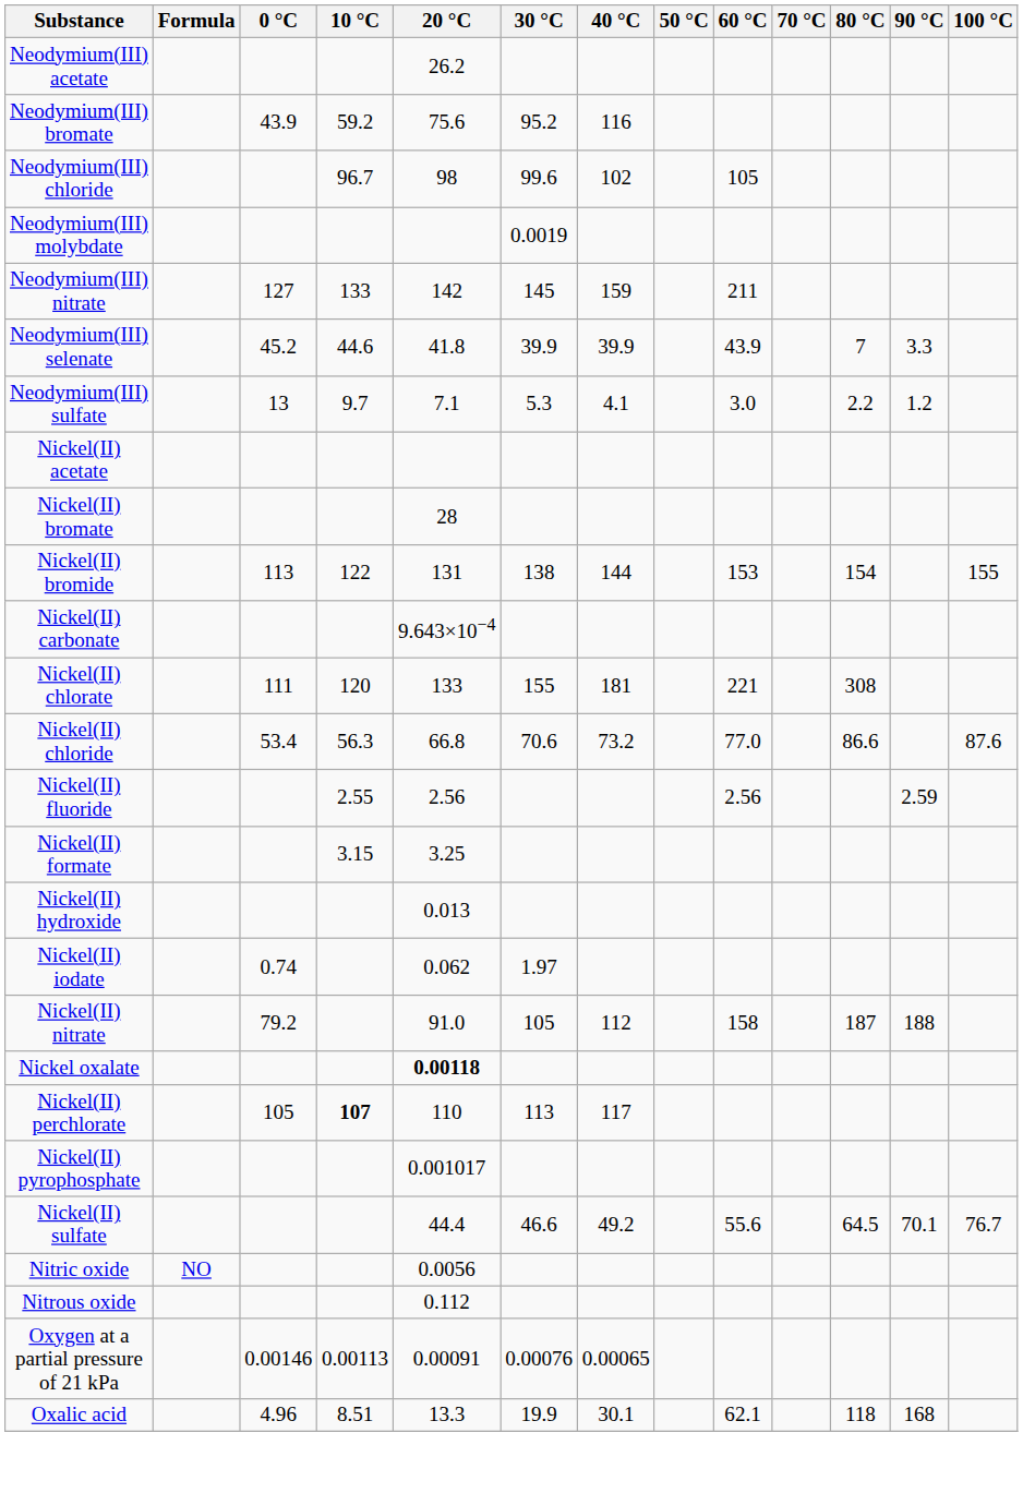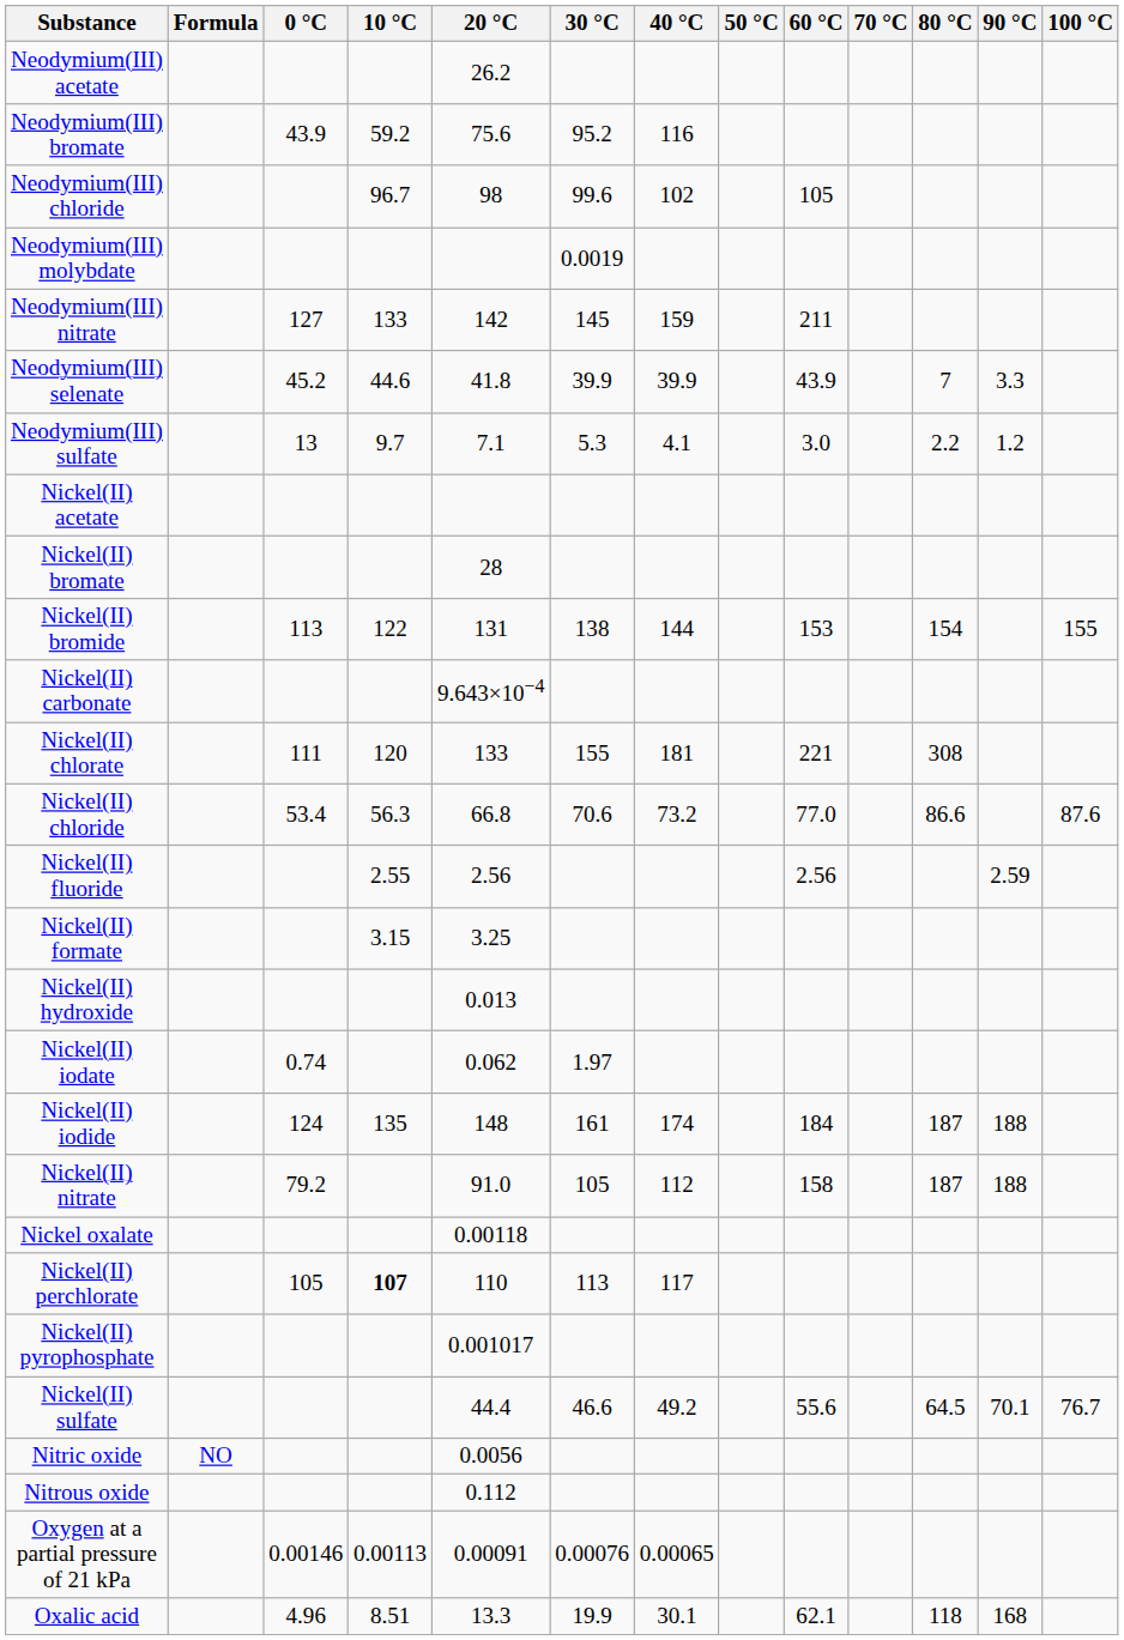 <table class="wikitable sticky-header sortable" style="text-align:center;font-size: 10ml;">
 <tr>
 <th scope="col" style="width: 4em;">Substance</th>
 <th scope="col" class="unsortable" style="width: 3em;">Formula</th>
 <th scope="col">0 °C</th>
 <th scope="col">10 °C</th>
 <th scope="col">20 °C</th>
 <th scope="col">30 °C</th>
 <th scope="col">40 °C</th>
 <th scope="col">50 °C</th>
 <th scope="col">60 °C</th>
 <th scope="col">70 °C</th>
 <th scope="col">80 °C</th>
 <th scope="col">90 °C</th>
 <th scope="col">100 °C</th>
 </tr>
 <tr>
 <td><a href='#'>Neodymium(III) acetate</a></td>
 <td><a href='#'></a></td>
 <td></td>
 <td></td>
 <td>26.2</td>
 <td></td>
 <td></td>
 <td></td>
 <td></td>
 <td></td>
 <td></td>
 <td></td>
 <td></td>
 </tr>
 <tr>
 <td><a href='#'>Neodymium(III) bromate</a></td>
 <td><a href='#'></a></td>
 <td>43.9</td>
 <td>59.2</td>
 <td>75.6</td>
 <td>95.2</td>
 <td>116</td>
 <td></td>
 <td></td>
 <td></td>
 <td></td>
 <td></td>
 <td></td>
 </tr>
 <tr>
 <td><a href='#'>Neodymium(III) chloride</a></td>
 <td><a href='#'></a></td>
 <td></td>
 <td>96.7</td>
 <td>98</td>
 <td>99.6</td>
 <td>102</td>
 <td></td>
 <td>105</td>
 <td></td>
 <td></td>
 <td></td>
 <td></td>
 </tr>
 <tr>
 <td><a href='#'>Neodymium(III) molybdate</a></td>
 <td><a href='#'></a></td>
 <td></td>
 <td></td>
 <td></td>
 <td>0.0019</td>
 <td></td>
 <td></td>
 <td></td>
 <td></td>
 <td></td>
 <td></td>
 <td></td>
 </tr>
 <tr>
 <td><a href='#'>Neodymium(III) nitrate</a></td>
 <td><a href='#'></a></td>
 <td>127</td>
 <td>133</td>
 <td>142</td>
 <td>145</td>
 <td>159</td>
 <td></td>
 <td>211</td>
 <td></td>
 <td></td>
 <td></td>
 <td></td>
 </tr>
 <tr>
 <td><a href='#'>Neodymium(III) selenate</a></td>
 <td><a href='#'></a></td>
 <td>45.2</td>
 <td>44.6</td>
 <td>41.8</td>
 <td>39.9</td>
 <td>39.9</td>
 <td></td>
 <td>43.9</td>
 <td></td>
 <td>7</td>
 <td>3.3</td>
 <td></td>
 </tr>
 <tr>
 <td><a href='#'>Neodymium(III) sulfate</a></td>
 <td><a href='#'></a></td>
 <td>13</td>
 <td>9.7</td>
 <td>7.1</td>
 <td>5.3</td>
 <td>4.1</td>
 <td></td>
 <td>3.0</td>
 <td></td>
 <td>2.2</td>
 <td>1.2</td>
 <td></td>
 </tr>
 <tr>
 <td><a href='#'>Nickel(II) acetate</a></td>
 <td><a href='#'></a></td>
 <td></td>
 <td></td>
 <td></td>
 <td></td>
 <td></td>
 <td></td>
 <td></td>
 <td></td>
 <td></td>
 <td></td>
 <td></td>
 </tr>
 <tr>
 <td><a href='#'>Nickel(II) bromate</a></td>
 <td><a href='#'></a></td>
 <td></td>
 <td></td>
 <td>28</td>
 <td></td>
 <td></td>
 <td></td>
 <td></td>
 <td></td>
 <td></td>
 <td></td>
 <td></td>
 </tr>
 <tr>
 <td><a href='#'>Nickel(II) bromide</a></td>
 <td><a href='#'></a></td>
 <td>113</td>
 <td>122</td>
 <td>131</td>
 <td>138</td>
 <td>144</td>
 <td></td>
 <td>153</td>
 <td></td>
 <td>154</td>
 <td></td>
 <td>155</td>
 </tr>
 <tr>
 <td><a href='#'>Nickel(II) carbonate</a></td>
 <td><a href='#'></a></td>
 <td></td>
 <td></td>
 <td>9.643×10<sup>−4</sup></td>
 <td></td>
 <td></td>
 <td></td>
 <td></td>
 <td></td>
 <td></td>
 <td></td>
 <td></td>
 </tr>
 <tr>
 <td><a href='#'>Nickel(II) chlorate</a></td>
 <td><a href='#'></a></td>
 <td>111</td>
 <td>120</td>
 <td>133</td>
 <td>155</td>
 <td>181</td>
 <td></td>
 <td>221</td>
 <td></td>
 <td>308</td>
 <td></td>
 <td></td>
 </tr>
 <tr>
 <td><a href='#'>Nickel(II) chloride</a></td>
 <td><a href='#'></a></td>
 <td>53.4</td>
 <td>56.3</td>
 <td>66.8</td>
 <td>70.6</td>
 <td>73.2</td>
 <td></td>
 <td>77.0</td>
 <td></td>
 <td>86.6</td>
 <td></td>
 <td>87.6</td>
 </tr>
 <tr>
 <td><a href='#'>Nickel(II) fluoride</a></td>
 <td><a href='#'></a></td>
 <td></td>
 <td>2.55</td>
 <td>2.56</td>
 <td></td>
 <td></td>
 <td></td>
 <td>2.56</td>
 <td></td>
 <td></td>
 <td>2.59</td>
 <td></td>
 </tr>
 <tr>
 <td><a href='#'>Nickel(II) formate</a></td>
 <td><a href='#'></a></td>
 <td></td>
 <td>3.15</td>
 <td>3.25</td>
 <td></td>
 <td></td>
 <td></td>
 <td></td>
 <td></td>
 <td></td>
 <td></td>
 <td></td>
 </tr>
 <tr>
 <td><a href='#'>Nickel(II) hydroxide</a></td>
 <td><a href='#'></a></td>
 <td></td>
 <td></td>
 <td>0.013</td>
 <td></td>
 <td></td>
 <td></td>
 <td></td>
 <td></td>
 <td></td>
 <td></td>
 <td></td>
 </tr>
 <tr>
 <td><a href='#'>Nickel(II) iodate</a></td>
 <td><a href='#'></a></td>
 <td>0.74</td>
 <td></td>
 <td>0.062</td>
 <td>1.97</td>
 <td></td>
 <td></td>
 <td></td>
 <td></td>
 <td></td>
 <td></td>
 </tr>
 <tr>
+<td><a href='#'>Nickel(II) iodide</a></td>
+<td><a href='#'></a></td>
+<td>124</td>
+<td>135</td>
+<td>148</td>
+<td>161</td>
+<td>174</td>
+<td></td>
+<td>184</td>
+<td></td>
+<td>187</td>
+<td>188</td>
+<td></td>
+</tr>
+<tr>
 <td><a href='#'>Nickel(II) nitrate</a></td>
 <td><a href='#'></a></td>
 <td>79.2</td>
 <td></td>
 <td>91.0</td>
 <td>105</td>
 <td>112</td>
 <td></td>
 <td>158</td>
 <td></td>
 <td>187</td>
 <td>188</td>
 <td></td>
 </tr>
 <tr>
 <td><a href='#'>Nickel oxalate</a></td>
 <td><a href='#'></a></td>
 <td></td>
 <td></td>
-<td><strong>0.00118</strong></td>
+<td>0.00118</td>
 <td></td>
 <td></td>
 <td></td>
 <td></td>
 <td></td>
 <td></td>
 <td></td>
 <td></td>
 </tr>
 <tr>
 <td><a href='#'>Nickel(II) perchlorate</a></td>
 <td><a href='#'></a></td>
 <td>105</td>
 <td><strong>107</strong></td>
 <td>110</td>
 <td>113</td>
 <td>117</td>
 <td></td>
 <td></td>
 <td></td>
 <td></td>
 <td></td>
 <td></td>
 </tr>
 <tr>
 <td><a href='#'>Nickel(II) pyrophosphate</a></td>
 <td><a href='#'></a></td>
 <td></td>
 <td></td>
 <td>0.001017</td>
 <td></td>
 <td></td>
 <td></td>
 <td></td>
 <td></td>
 <td></td>
 <td></td>
 <td></td>
 </tr>
 <tr>
 <td><a href='#'>Nickel(II) sulfate</a></td>
 <td><a href='#'></a></td>
 <td></td>
 <td></td>
 <td>44.4</td>
 <td>46.6</td>
 <td>49.2</td>
 <td></td>
 <td>55.6</td>
 <td></td>
 <td>64.5</td>
 <td>70.1</td>
 <td>76.7</td>
 </tr>
 <tr>
 <td><a href='#'>Nitric oxide</a></td>
 <td><a href='#'>NO</a></td>
 <td></td>
 <td></td>
 <td>0.0056</td>
 <td></td>
 <td></td>
 <td></td>
 <td></td>
 <td></td>
 <td></td>
 <td></td>
 <td></td>
 </tr>
 <tr>
 <td><a href='#'>Nitrous oxide</a></td>
 <td><a href='#'></a></td>
 <td></td>
 <td></td>
 <td>0.112</td>
 <td></td>
 <td></td>
 <td></td>
 <td></td>
 <td></td>
 <td></td>
 <td></td>
 <td></td>
 </tr>
 <tr>
 <td><a href='#'>Oxygen</a> at a partial pressure of 21 kPa</td>
 <td><a href='#'></a></td>
 <td>0.00146</td>
 <td>0.00113</td>
 <td>0.00091</td>
 <td>0.00076</td>
 <td>0.00065</td>
 <td></td>
 <td></td>
 <td></td>
 <td></td>
 <td></td>
 <td></td>
 </tr>
 <tr>
 <td><a href='#'>Oxalic acid</a></td>
 <td><a href='#'></a></td>
 <td>4.96</td>
 <td>8.51</td>
 <td>13.3</td>
 <td>19.9</td>
 <td>30.1</td>
 <td></td>
 <td>62.1</td>
 <td></td>
 <td>118</td>
 <td>168</td>
 <td></td>
 </tr>
 <tr>
 </tr>
 </table>
